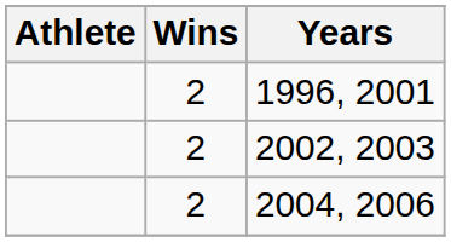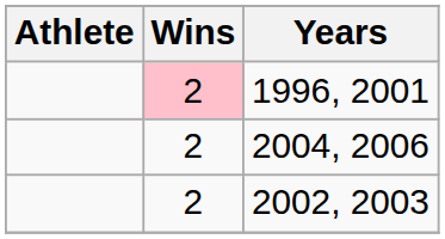 <table class="wikitable">
 <tr>
 </tr>
 <tr>
 <th>Athlete</th>
 <th>Wins</th>
 <th>Years</th>
 </tr>
 <tr>
 <td></td>
+<td align=center style="background: pink;">2</td>
+<td>1996, 2001</td>
+</tr>
+<tr>
+<td></td>
 <td align=center>2</td>
-<td>1996, 2001</td>
+<td>2004, 2006</td>
 </tr>
 <tr>
 <td></td>
 <td align=center>2</td>
 <td>2002, 2003</td>
 </tr>
 <tr>
-<td></td>
-<td align=center>2</td>
-<td>2004, 2006</td>
-</tr>
-<tr>
 </tr>
 </table>
